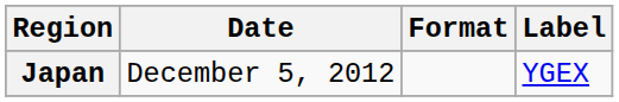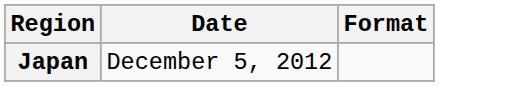 <table class="wikitable plainrowheaders">
 <tr>
 <th>Region</th>
 <th>Date</th>
 <th>Format</th>
-<th>Label</th>
 </tr>
 <tr>
 <th scope="row">Japan</th>
 <td>December 5, 2012</td>
 <td></td>
-<td><a href='#'>YGEX</a></td>
 </tr>
 </table>
